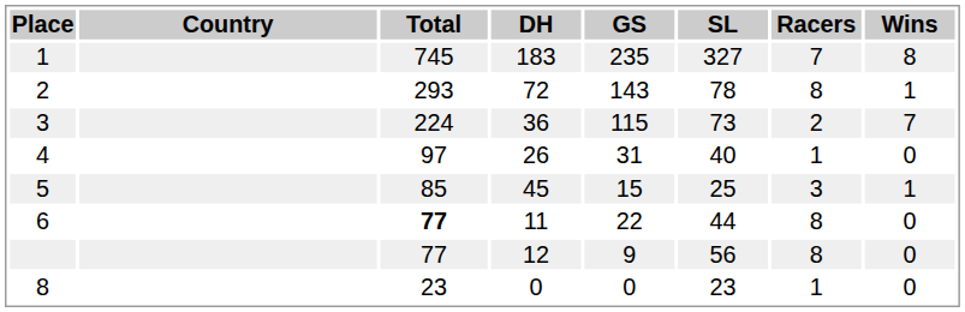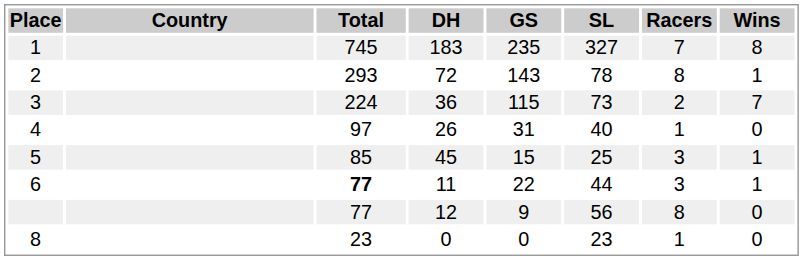 <table border="0" style="border: 1px solid #999; background-color:#FFFFFF; text-align:center; font-size:86%; line-height:15px;">
 <tr align="center" bgcolor="#CCCCCC">
 <th width=35>Place</th>
 <th width=170>Country</th>
 <th width=60>Total</th>
 <th width=50>DH</th>
 <th width=50>GS</th>
 <th width=50>SL</th>
 <th width=50>Racers</th>
 <th width=50>Wins</th>
 </tr>
 <tr bgcolor="#EFEFEF">
 <td>1</td>
 <td align="left"></td>
 <td>745</td>
 <td>183</td>
 <td>235</td>
 <td>327</td>
 <td>7</td>
 <td>8</td>
 </tr>
 <tr>
 <td>2</td>
 <td align="left"></td>
 <td>293</td>
 <td>72</td>
 <td>143</td>
 <td>78</td>
 <td>8</td>
 <td>1</td>
 </tr>
 <tr bgcolor="#EFEFEF">
 <td>3</td>
 <td align="left"></td>
 <td>224</td>
 <td>36</td>
 <td>115</td>
 <td>73</td>
 <td>2</td>
 <td>7</td>
 </tr>
 <tr>
 <td>4</td>
 <td align="left"></td>
 <td>97</td>
 <td>26</td>
 <td>31</td>
 <td>40</td>
 <td>1</td>
 <td>0</td>
 </tr>
 <tr bgcolor="#EFEFEF">
 <td>5</td>
 <td align="left"></td>
 <td>85</td>
 <td>45</td>
 <td>15</td>
 <td>25</td>
 <td>3</td>
 <td>1</td>
 </tr>
 <tr>
 <td>6</td>
 <td align="left"></td>
 <td><strong>77</strong></td>
 <td>11</td>
 <td>22</td>
 <td>44</td>
-<td>8</td>
-<td>0</td>
+<td>3</td>
+<td>1</td>
 </tr>
 <tr bgcolor="#EFEFEF">
 <td></td>
 <td align="left"></td>
 <td>77</td>
 <td>12</td>
 <td>9</td>
 <td>56</td>
 <td>8</td>
 <td>0</td>
 </tr>
 <tr>
 <td>8</td>
 <td align="left"></td>
 <td>23</td>
 <td>0</td>
 <td>0</td>
 <td>23</td>
 <td>1</td>
 <td>0</td>
 </tr>
 </table>
